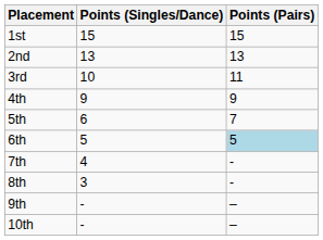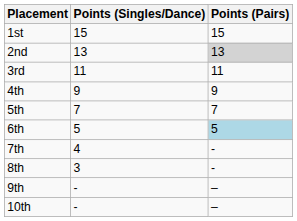 <table class="wikitable">
 <tr>
 <th>Placement</th>
 <th>Points (Singles/Dance)</th>
 <th>Points (Pairs)</th>
 </tr>
 <tr>
 <td>1st</td>
 <td>15</td>
 <td>15</td>
 </tr>
 <tr>
 <td>2nd</td>
 <td>13</td>
-<td>13</td>
+<td style="background: lightgrey;">13</td>
 </tr>
 <tr>
 <td>3rd</td>
-<td>10</td>
+<td>11</td>
 <td>11</td>
 </tr>
 <tr>
 <td>4th</td>
 <td>9</td>
 <td>9</td>
 </tr>
 <tr>
 <td>5th</td>
-<td>6</td>
+<td>7</td>
 <td>7</td>
 </tr>
 <tr>
 <td>6th</td>
 <td>5</td>
 <td style="background: lightblue;">5</td>
 </tr>
 <tr>
 <td>7th</td>
 <td>4</td>
 <td>-</td>
 </tr>
 <tr>
 <td>8th</td>
 <td>3</td>
 <td>-</td>
 </tr>
 <tr>
 <td>9th</td>
 <td>-</td>
 <td>–</td>
 </tr>
 <tr>
 <td>10th</td>
 <td>-</td>
 <td>–</td>
 </tr>
 </table>
